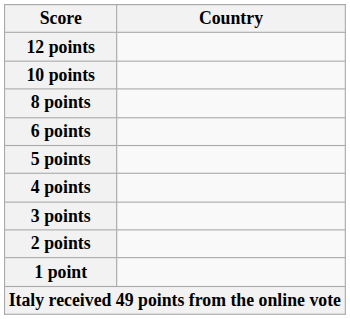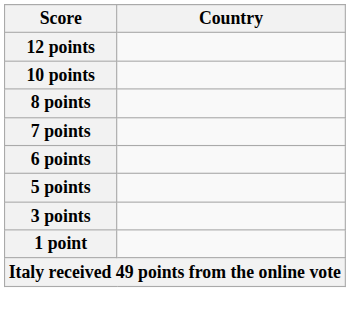 <table class="wikitable">
 <tr>
 </tr>
 <tr>
 <th scope="col" width="33%">Score</th>
 <th scope="col">Country</th>
 </tr>
 <tr>
 <th scope="row">12 points</th>
 <td></td>
 </tr>
 <tr>
 <th scope="row">10 points</th>
 <td></td>
 </tr>
 <tr>
 <th scope="row">8 points</th>
 <td></td>
 </tr>
 <tr>
+<th scope="row">7 points</th>
+<td></td>
+</tr>
+<tr>
 <th scope="row">6 points</th>
 <td></td>
 </tr>
 <tr>
 <th scope="row">5 points</th>
 <td></td>
 </tr>
 <tr>
-<th scope="row">4 points</th>
-<td></td>
-</tr>
-<tr>
 <th scope="row">3 points</th>
-<td></td>
-</tr>
-<tr>
-<th scope="row">2 points</th>
 <td></td>
 </tr>
 <tr>
 <th scope="row">1 point</th>
 <td></td>
 </tr>
 <tr>
 <th colspan="2">Italy received 49 points from the online vote</th>
 </tr>
 </table>
